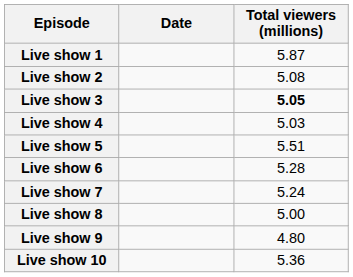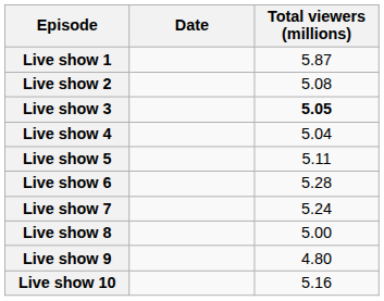 <table class="wikitable sortable" style="text-align:center">
 <tr>
 <th scope="col" style="width:120px;">Episode</th>
 <th scope="col" style="width:120px;">Date</th>
 <th scope="col" style="width:120px;">Total viewers<br>(millions)</th>
 </tr>
 <tr>
 <th scope="row">Live show 1</th>
 <td></td>
 <td>5.87</td>
 </tr>
 <tr>
 <th scope="row">Live show 2</th>
 <td></td>
 <td>5.08</td>
 </tr>
 <tr>
 <th scope="row">Live show 3</th>
 <td></td>
 <td><strong>5.05</strong></td>
 </tr>
 <tr>
 <th scope="row">Live show 4</th>
 <td></td>
-<td>5.03</td>
+<td>5.04</td>
 </tr>
 <tr>
 <th scope="row">Live show 5</th>
 <td></td>
-<td>5.51</td>
+<td>5.11</td>
 </tr>
 <tr>
 <th scope="row">Live show 6</th>
 <td></td>
 <td>5.28</td>
 </tr>
 <tr>
 <th scope="row">Live show 7</th>
 <td></td>
 <td>5.24</td>
 </tr>
 <tr>
 <th scope="row">Live show 8</th>
 <td></td>
 <td>5.00</td>
 </tr>
 <tr>
 <th scope="row">Live show 9</th>
 <td></td>
 <td>4.80</td>
 </tr>
 <tr>
 <th scope="row">Live show 10</th>
 <td></td>
-<td>5.36</td>
+<td>5.16</td>
 </tr>
 </table>
